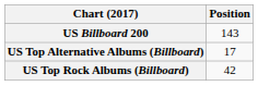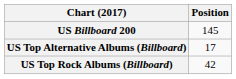 <table class="wikitable plainrowheaders sortable" style="text-align:center">
 <tr>
 <th scope="col">Chart (2017)</th>
 <th scope="col">Position</th>
 </tr>
 <tr>
 <th scope="row">US <em>Billboard</em> 200</th>
-<td>143</td>
+<td>145</td>
 </tr>
 <tr>
 <th scope="row">US Top Alternative Albums (<em>Billboard</em>)</th>
 <td>17</td>
 </tr>
 <tr>
 <th scope="row">US Top Rock Albums (<em>Billboard</em>)</th>
 <td>42</td>
 </tr>
 </table>
